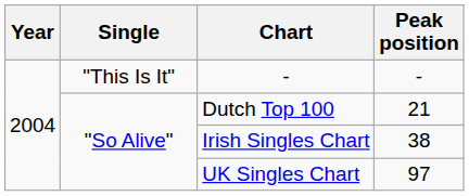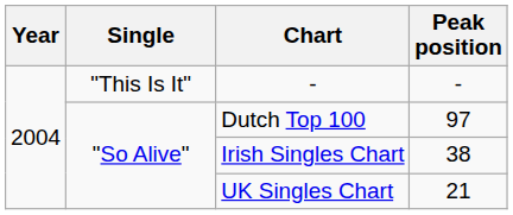 <table class="wikitable">
 <tr>
 <th>Year</th>
 <th width="100">Single</th>
 <th>Chart</th>
 <th>Peak<br>position</th>
 </tr>
 <tr>
 <td rowspan="4">2004</td>
 <td align="center">"This Is It"</td>
 <td align="center">-</td>
 <td align="center">-</td>
 </tr>
 <tr>
 <td align="center" rowspan="3">"<a href='#'>So Alive</a>"</td>
 <td>Dutch <a href='#'>Top 100</a></td>
-<td align="center">21</td>
+<td align="center">97</td>
 </tr>
 <tr>
 <td><a href='#'>Irish Singles Chart</a></td>
 <td align="center">38</td>
 </tr>
 <tr>
 <td><a href='#'>UK Singles Chart</a></td>
-<td align="center">97</td>
+<td align="center">21</td>
 </tr>
 </table>
